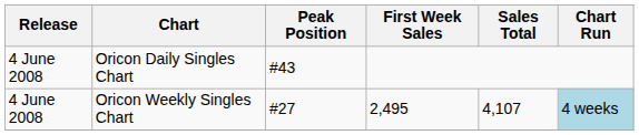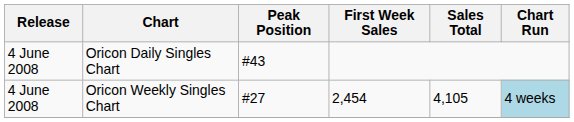 <table class="wikitable" width="650px">
 <tr>
 <th align="left">Release</th>
 <th align="left">Chart</th>
 <th align="left">Peak Position</th>
 <th align="left">First Week Sales</th>
 <th align="left">Sales Total</th>
 <th align="left">Chart Run</th>
 </tr>
 <tr>
 <td align="left">4 June 2008</td>
 <td align="left">Oricon Daily Singles Chart</td>
 <td align="left">#43</td>
 </tr>
 <tr>
 <td align="left">4 June 2008</td>
 <td align="left">Oricon Weekly Singles Chart</td>
 <td align="left">#27</td>
-<td align="left">2,495</td>
-<td align="left">4,107</td>
+<td align="left">2,454</td>
+<td align="left">4,105</td>
 <td align="left" style="background: lightblue;">4 weeks</td>
 </tr>
 <tr>
 </tr>
 </table>
